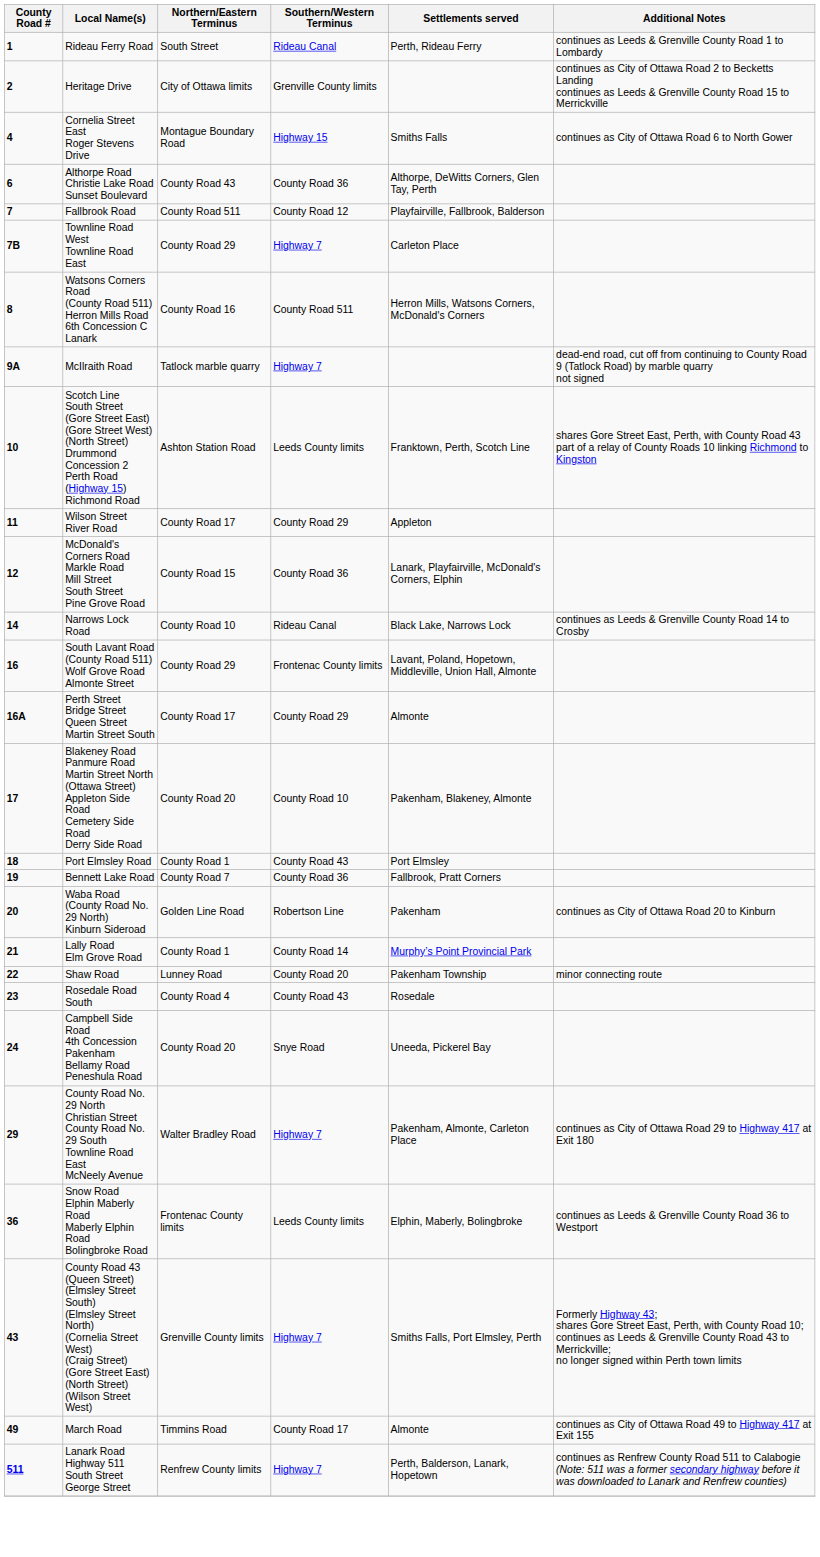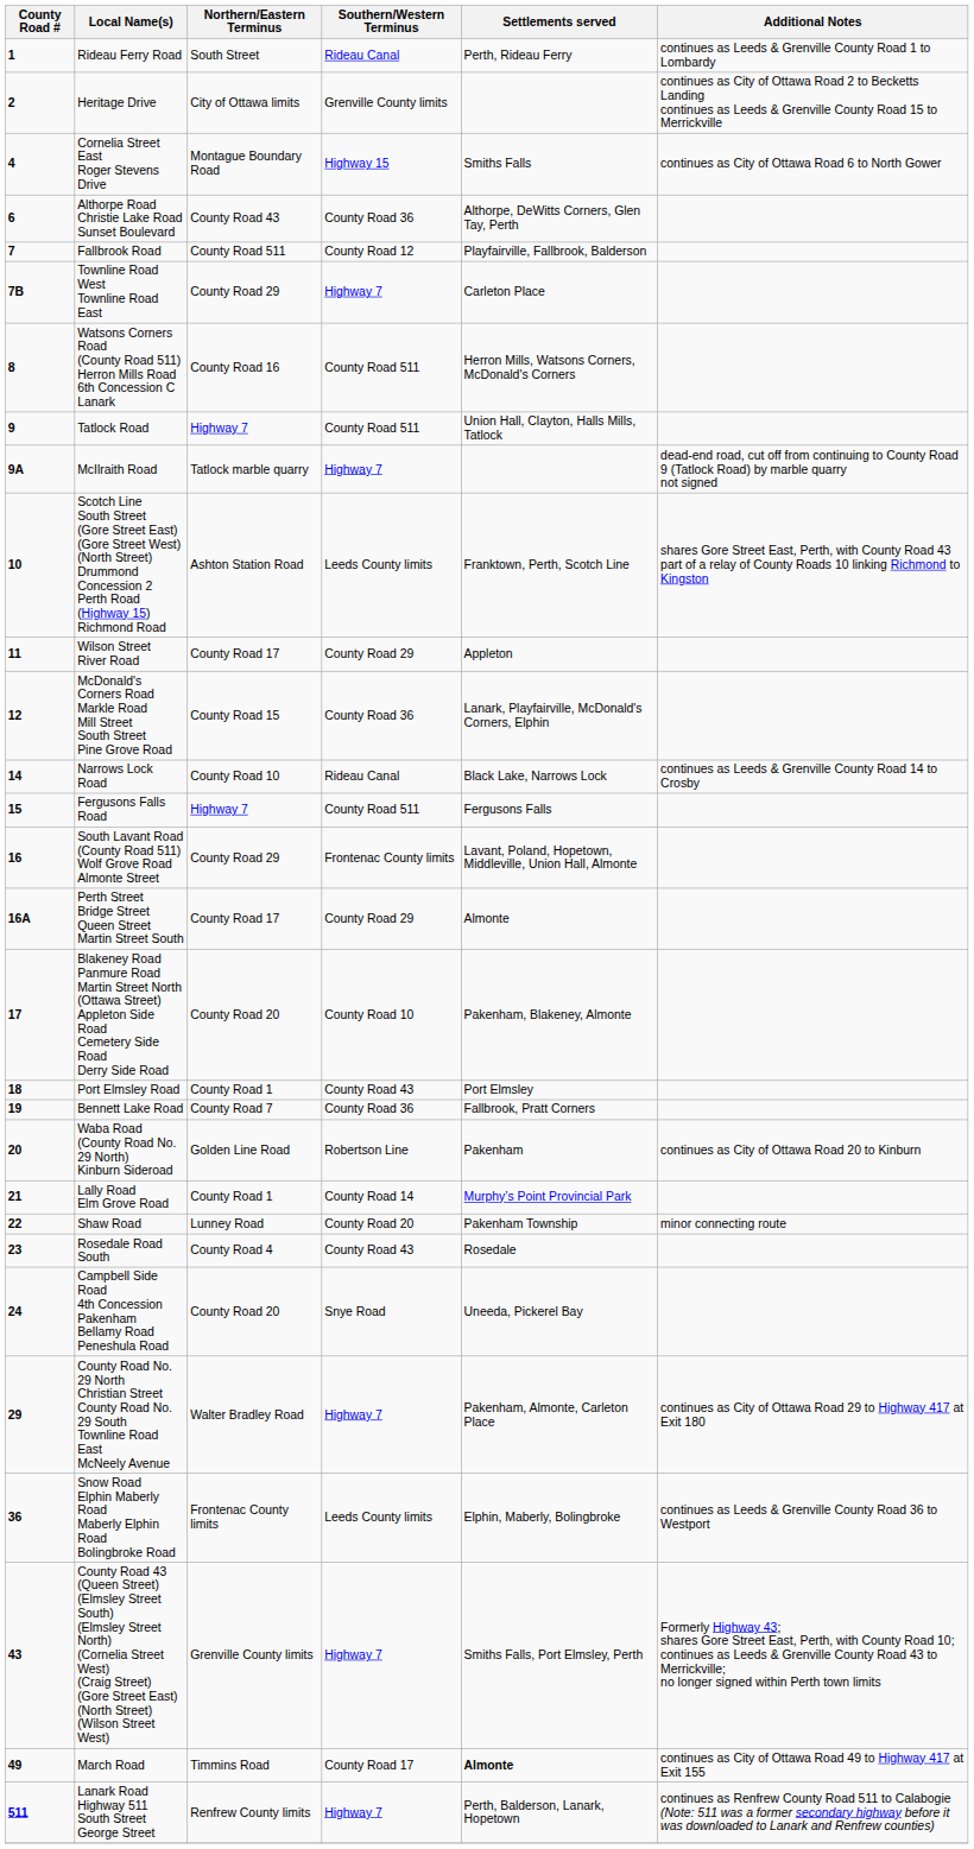 <table class="wikitable">
 <tr>
 <th>County Road #</th>
 <th>Local Name(s)</th>
 <th>Northern/Eastern Terminus</th>
 <th>Southern/Western Terminus</th>
 <th>Settlements served</th>
 <th>Additional Notes</th>
 </tr>
 <tr>
 <td><strong>1</strong></td>
 <td>Rideau Ferry Road</td>
 <td>South Street</td>
 <td><a href='#'>Rideau Canal</a></td>
 <td>Perth, Rideau Ferry</td>
 <td>continues as Leeds & Grenville County Road 1 to Lombardy</td>
 </tr>
 <tr>
 <td><strong>2</strong></td>
 <td>Heritage Drive</td>
 <td>City of Ottawa limits</td>
 <td>Grenville County limits</td>
 <td></td>
 <td>continues as City of Ottawa Road 2 to Becketts Landing<br>continues as Leeds & Grenville County Road 15 to Merrickville</td>
 </tr>
 <tr>
 <td><strong>4</strong></td>
 <td>Cornelia Street East<br>Roger Stevens Drive</td>
 <td>Montague Boundary Road</td>
 <td><a href='#'>Highway 15</a></td>
 <td>Smiths Falls</td>
 <td>continues as City of Ottawa Road 6 to North Gower</td>
 </tr>
 <tr>
 <td><strong>6</strong></td>
 <td>Althorpe Road<br>Christie Lake Road<br>Sunset Boulevard</td>
 <td>County Road 43</td>
 <td>County Road 36</td>
 <td>Althorpe, DeWitts Corners, Glen Tay, Perth</td>
 <td></td>
 </tr>
 <tr>
 <td><strong>7</strong></td>
 <td>Fallbrook Road</td>
 <td>County Road 511</td>
 <td>County Road 12</td>
 <td>Playfairville, Fallbrook, Balderson</td>
 <td></td>
 </tr>
 <tr>
 <td><strong>7B</strong></td>
 <td>Townline Road West<br>Townline Road East</td>
 <td>County Road 29</td>
 <td><a href='#'>Highway 7</a></td>
 <td>Carleton Place</td>
 <td></td>
 </tr>
 <tr>
 <td><strong>8</strong></td>
 <td>Watsons Corners Road<br>(County Road 511)<br>Herron Mills Road<br>6th Concession C Lanark</td>
 <td>County Road 16</td>
 <td>County Road 511</td>
 <td>Herron Mills, Watsons Corners, McDonald's Corners</td>
 <td></td>
 </tr>
 <tr>
+<td><strong>9</strong></td>
+<td>Tatlock Road</td>
+<td><a href='#'>Highway 7</a></td>
+<td>County Road 511</td>
+<td>Union Hall, Clayton, Halls Mills, Tatlock</td>
+<td></td>
+</tr>
+<tr>
 <td><strong>9A</strong></td>
 <td>McIlraith Road</td>
 <td>Tatlock marble quarry</td>
 <td><a href='#'>Highway 7</a></td>
 <td></td>
 <td>dead-end road, cut off from continuing to County Road 9 (Tatlock Road) by marble quarry<br>not signed</td>
 </tr>
 <tr>
 <td><strong>10</strong></td>
 <td>Scotch Line<br>South Street<br>(Gore Street East)<br>(Gore Street West)<br>(North Street)<br>Drummond Concession 2<br>Perth Road<br>(<a href='#'>Highway 15</a>)<br>Richmond Road</td>
 <td>Ashton Station Road</td>
 <td>Leeds County limits</td>
 <td>Franktown, Perth, Scotch Line</td>
 <td>shares Gore Street East, Perth, with County Road 43<br>part of a relay of County Roads 10 linking <a href='#'>Richmond</a> to <a href='#'>Kingston</a></td>
 </tr>
 <tr>
 <td><strong>11</strong></td>
 <td>Wilson Street<br>River Road</td>
 <td>County Road 17</td>
 <td>County Road 29</td>
 <td>Appleton</td>
 <td></td>
 </tr>
 <tr>
 <td><strong>12</strong></td>
 <td>McDonald's Corners Road<br>Markle Road<br>Mill Street<br>South Street<br>Pine Grove Road</td>
 <td>County Road 15</td>
 <td>County Road 36</td>
 <td>Lanark, Playfairville, McDonald's Corners, Elphin</td>
 <td></td>
 </tr>
 <tr>
 <td><strong>14</strong></td>
 <td>Narrows Lock Road</td>
 <td>County Road 10</td>
 <td>Rideau Canal</td>
 <td>Black Lake, Narrows Lock</td>
 <td>continues as Leeds & Grenville County Road 14 to Crosby</td>
+</tr>
+<tr>
+<td><strong>15</strong></td>
+<td>Fergusons Falls Road</td>
+<td><a href='#'>Highway 7</a></td>
+<td>County Road 511</td>
+<td>Fergusons Falls</td>
+<td></td>
 </tr>
 <tr>
 <td><strong>16</strong></td>
 <td>South Lavant Road<br>(County Road 511)<br>Wolf Grove Road<br>Almonte Street</td>
 <td>County Road 29</td>
 <td>Frontenac County limits</td>
 <td>Lavant, Poland, Hopetown, Middleville, Union Hall, Almonte</td>
 <td></td>
 </tr>
 <tr>
 <td><strong>16A</strong></td>
 <td>Perth Street<br>Bridge Street<br>Queen Street<br>Martin Street South</td>
 <td>County Road 17</td>
 <td>County Road 29</td>
 <td>Almonte</td>
 <td></td>
 </tr>
 <tr>
 <td><strong>17</strong></td>
 <td>Blakeney Road<br>Panmure Road<br>Martin Street North<br>(Ottawa Street)<br>Appleton Side Road<br>Cemetery Side Road<br>Derry Side Road</td>
 <td>County Road 20</td>
 <td>County Road 10</td>
 <td>Pakenham, Blakeney, Almonte</td>
 <td></td>
 </tr>
 <tr>
 <td><strong>18</strong></td>
 <td>Port Elmsley Road</td>
 <td>County Road 1</td>
 <td>County Road 43</td>
 <td>Port Elmsley</td>
 <td></td>
 </tr>
 <tr>
 <td><strong>19</strong></td>
 <td>Bennett Lake Road</td>
 <td>County Road 7</td>
 <td>County Road 36</td>
 <td>Fallbrook, Pratt Corners</td>
 <td></td>
 </tr>
 <tr>
 <td><strong>20</strong></td>
 <td>Waba Road<br>(County Road No. 29 North)<br>Kinburn Sideroad</td>
 <td>Golden Line Road</td>
 <td>Robertson Line</td>
 <td>Pakenham</td>
 <td>continues as City of Ottawa Road 20 to Kinburn</td>
 </tr>
 <tr>
 <td><strong>21</strong></td>
 <td>Lally Road<br>Elm Grove Road</td>
 <td>County Road 1</td>
 <td>County Road 14</td>
 <td><a href='#'>Murphy’s Point Provincial Park</a></td>
 <td></td>
 </tr>
 <tr>
 <td><strong>22</strong></td>
 <td>Shaw Road</td>
 <td>Lunney Road</td>
 <td>County Road 20</td>
 <td>Pakenham Township</td>
 <td>minor connecting route</td>
 </tr>
 <tr>
 <td><strong>23</strong></td>
 <td>Rosedale Road South</td>
 <td>County Road 4</td>
 <td>County Road 43</td>
 <td>Rosedale</td>
 <td></td>
 </tr>
 <tr>
 <td><strong>24</strong></td>
 <td>Campbell Side Road<br>4th Concession Pakenham<br>Bellamy Road<br>Peneshula Road</td>
 <td>County Road 20</td>
 <td>Snye Road</td>
 <td>Uneeda, Pickerel Bay</td>
 <td></td>
 </tr>
 <tr>
 <td><strong>29</strong></td>
 <td>County Road No. 29 North<br>Christian Street<br>County Road No. 29 South<br>Townline Road East<br>McNeely Avenue</td>
 <td>Walter Bradley Road</td>
 <td><a href='#'>Highway 7</a></td>
 <td>Pakenham, Almonte, Carleton Place</td>
 <td>continues as City of Ottawa Road 29 to <a href='#'>Highway 417</a> at Exit 180</td>
 </tr>
 <tr>
 <td><strong>36</strong></td>
 <td>Snow Road<br>Elphin Maberly Road<br>Maberly Elphin Road<br>Bolingbroke Road</td>
 <td>Frontenac County limits</td>
 <td>Leeds County limits</td>
 <td>Elphin, Maberly, Bolingbroke</td>
 <td>continues as Leeds & Grenville County Road 36 to Westport</td>
 </tr>
 <tr>
 <td><strong>43</strong></td>
 <td>County Road 43<br>(Queen Street)<br>(Elmsley Street South)<br>(Elmsley Street North)<br>(Cornelia Street West)<br>(Craig Street)<br>(Gore Street East)<br>(North Street)<br>(Wilson Street West)</td>
 <td>Grenville County limits</td>
 <td><a href='#'>Highway 7</a></td>
 <td>Smiths Falls, Port Elmsley, Perth</td>
 <td>Formerly <a href='#'>Highway 43</a>;<br> shares Gore Street East, Perth, with County Road 10;<br>continues as Leeds & Grenville County Road 43 to Merrickville;<br>no longer signed within Perth town limits</td>
 </tr>
 <tr>
 <td><strong>49</strong></td>
 <td>March Road</td>
 <td>Timmins Road</td>
 <td>County Road 17</td>
-<td>Almonte</td>
+<td><strong>Almonte</strong></td>
 <td>continues as City of Ottawa Road 49 to <a href='#'>Highway 417</a> at Exit 155</td>
 </tr>
 <tr>
 <td><strong><a href='#'>511</a></strong></td>
 <td>Lanark Road<br>Highway 511<br>South Street<br>George Street</td>
 <td>Renfrew County limits</td>
 <td><a href='#'>Highway 7</a></td>
 <td>Perth, Balderson, Lanark, Hopetown</td>
 <td>continues as Renfrew County Road 511 to Calabogie<br><em>(Note: 511 was a former <a href='#'>secondary highway</a> before it was downloaded to Lanark and Renfrew counties)</em></td>
 </tr>
 <tr>
 </tr>
 </table>
